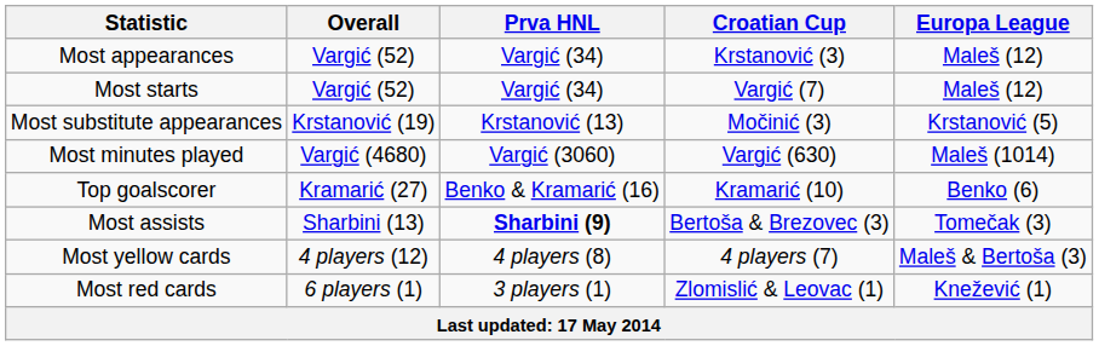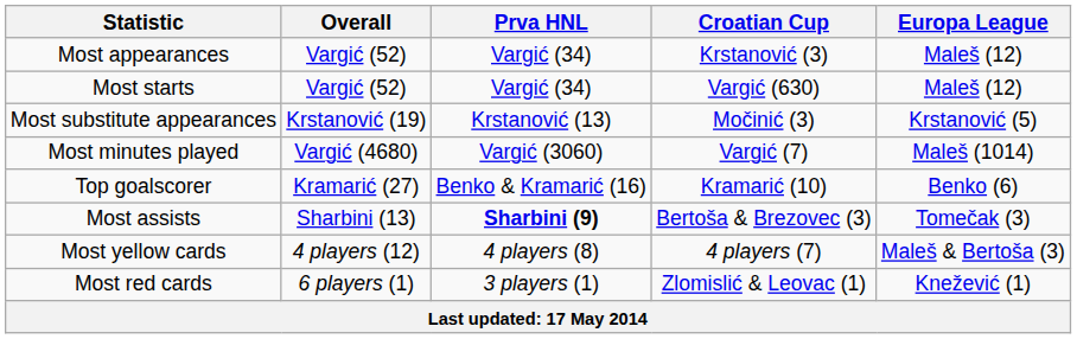 <table class="wikitable" Style="text-align: center;font-size:85%">
 <tr>
 <th>Statistic</th>
 <th>Overall</th>
 <th><a href='#'>Prva HNL</a></th>
 <th><a href='#'>Croatian Cup</a></th>
 <th><a href='#'>Europa League</a></th>
 </tr>
 <tr>
 <td>Most appearances</td>
 <td><a href='#'>Vargić</a> (52)</td>
 <td><a href='#'>Vargić</a> (34)</td>
 <td><a href='#'>Krstanović</a> (3)</td>
 <td><a href='#'>Maleš</a> (12)</td>
 </tr>
 <tr>
 <td>Most starts</td>
 <td><a href='#'>Vargić</a> (52)</td>
 <td><a href='#'>Vargić</a> (34)</td>
-<td><a href='#'>Vargić</a> (7)</td>
+<td><a href='#'>Vargić</a> (630)</td>
 <td><a href='#'>Maleš</a> (12)</td>
 </tr>
 <tr>
 <td>Most substitute appearances</td>
 <td><a href='#'>Krstanović</a> (19)</td>
 <td><a href='#'>Krstanović</a> (13)</td>
 <td><a href='#'>Močinić</a> (3)</td>
 <td><a href='#'>Krstanović</a> (5)</td>
 </tr>
 <tr>
 <td>Most minutes played</td>
 <td><a href='#'>Vargić</a> (4680)</td>
 <td><a href='#'>Vargić</a> (3060)</td>
-<td><a href='#'>Vargić</a> (630)</td>
+<td><a href='#'>Vargić</a> (7)</td>
 <td><a href='#'>Maleš</a> (1014)</td>
 </tr>
 <tr>
 <td>Top goalscorer</td>
 <td><a href='#'>Kramarić</a> (27)</td>
 <td><a href='#'>Benko</a> & <a href='#'>Kramarić</a> (16)</td>
 <td><a href='#'>Kramarić</a> (10)</td>
 <td><a href='#'>Benko</a> (6)</td>
 </tr>
 <tr>
 <td>Most assists</td>
 <td><a href='#'>Sharbini</a> (13)</td>
 <td><strong><a href='#'>Sharbini</a> (9)</strong></td>
 <td><a href='#'>Bertoša</a> & <a href='#'>Brezovec</a> (3)</td>
 <td><a href='#'>Tomečak</a> (3)</td>
 </tr>
 <tr>
 <td>Most yellow cards</td>
 <td><em>4 players</em> (12)</td>
 <td><em>4 players</em> (8)</td>
 <td><em>4 players</em> (7)</td>
 <td><a href='#'>Maleš</a> & <a href='#'>Bertoša</a> (3)</td>
 </tr>
 <tr>
 <td>Most red cards</td>
 <td><em>6 players</em> (1)</td>
 <td><em>3 players</em> (1)</td>
 <td><a href='#'>Zlomislić</a> & <a href='#'>Leovac</a> (1)</td>
 <td><a href='#'>Knežević</a> (1)</td>
 </tr>
 <tr>
 <th colspan="30"><small>Last updated: 17 May 2014</small></th>
 </tr>
 </table>
